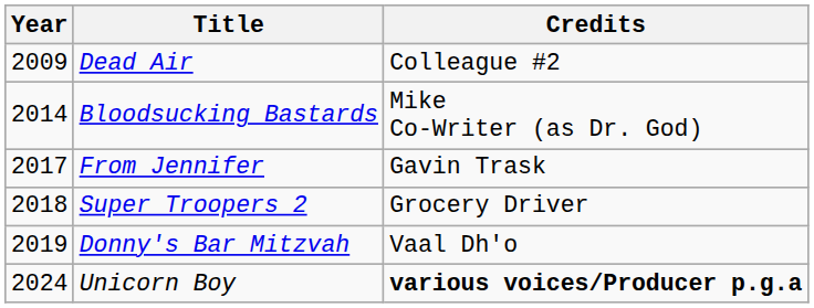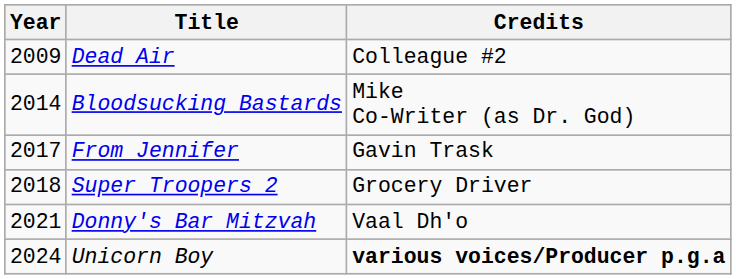 <table class="wikitable sortable">
 <tr>
 <th>Year</th>
 <th>Title</th>
 <th>Credits</th>
 </tr>
 <tr>
 <td>2009</td>
 <td><em><a href='#'>Dead Air</a></em></td>
 <td>Colleague #2</td>
 </tr>
 <tr>
 <td>2014</td>
 <td><em><a href='#'>Bloodsucking Bastards</a></em></td>
 <td>Mike <br>Co-Writer (as Dr. God)</td>
 </tr>
 <tr>
 <td>2017</td>
 <td><em><a href='#'>From Jennifer</a></em></td>
 <td>Gavin Trask</td>
 </tr>
 <tr>
 <td>2018</td>
 <td><em><a href='#'>Super Troopers 2</a></em></td>
 <td>Grocery Driver</td>
 </tr>
 <tr>
-<td>2019</td>
+<td>2021</td>
 <td><em><a href='#'>Donny's Bar Mitzvah</a></em></td>
 <td>Vaal Dh'o</td>
 </tr>
 <tr>
 <td>2024</td>
 <td><em>Unicorn Boy</em></td>
 <td><strong>various voices/Producer p.g.a</strong></td>
 </tr>
 </table>
